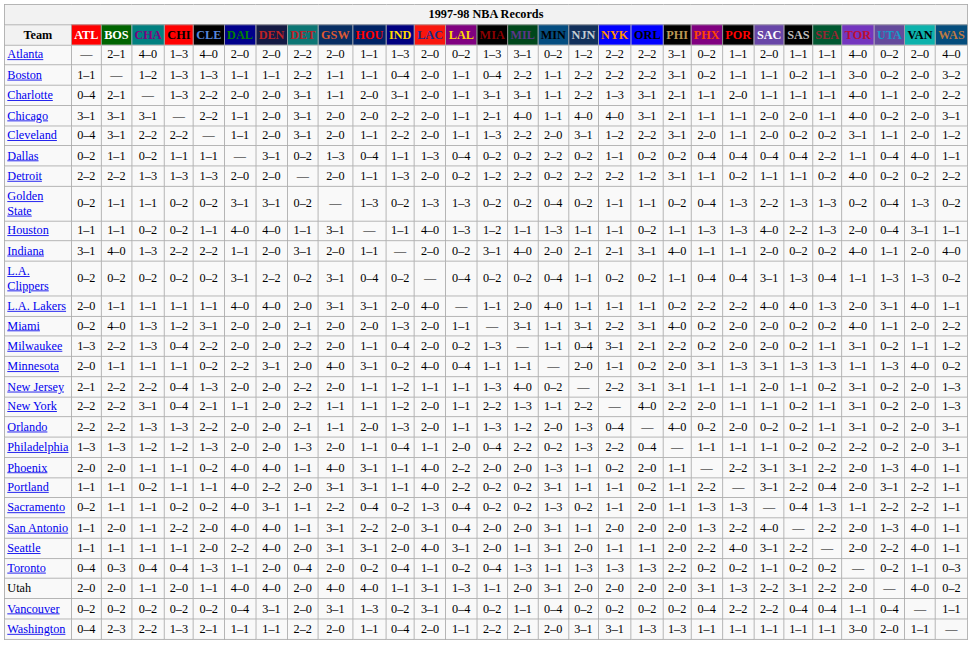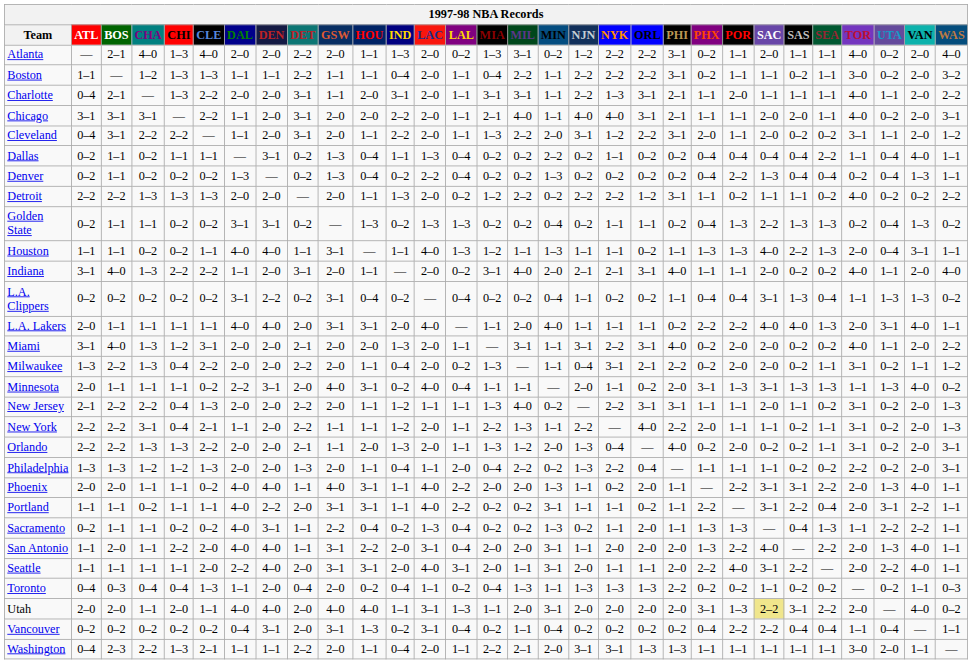 <table class="wikitable" style="font-size:90%; text-align:center;">
 <tr>
 <th colspan=30>1997-98 NBA Records</th>
 </tr>
 <tr>
 <th width=100>Team</th>
 <th style="background:#FF0000;color:#FFFFFF;width=35">ATL</th>
 <th style="background:#006400;color:#FFFFFF;width=35">BOS</th>
 <th style="background:#008080;color:#800080;width=35">CHA</th>
 <th style="background:#FF0000;color:#000000;width=35">CHI</th>
 <th style="background:#000000;color:#5787DC;width=35">CLE</th>
 <th style="background:#00008B;color:#008000;width=35">DAL</th>
 <th style="background:#141A44;color:#BC2224;width=35">DEN</th>
 <th style="background:#0C7674;color:#BB222C;width=35">DET</th>
 <th style="background:#072E63;color:#DC5A34;width=35">GSW</th>
 <th style="background:#002366;color:#FF0000;width=35">HOU</th>
 <th style="background:#000080;color:#FFD700;width=35">IND</th>
 <th style="background:#F9160D;color:#1A2E8B;width=35">LAC</th>
 <th style="background:#800080;color:#FFD700;width=35">LAL</th>
 <th style="background:#000000;color:#8B0000;width=35">MIA</th>
 <th style="background:#00471B;color:#5C378A;width=35">MIL</th>
 <th style="background:#044D80;color:#000000;width=35">MIN</th>
 <th style="background:#12305B;color:#C4CED4;width=35">NJN</th>
 <th style="background:#0000FF;color:#FF8C00;width=35">NYK</th>
 <th style="background:#0000FF;color:#000000;width=35">ORL</th>
 <th style="background:#000000;color:#BB9754;width=35">PHI</th>
 <th style="background:#800080;color:#FF4500;width=35">PHX</th>
 <th style="background:#000000;color:#FF0000;width=35">POR</th>
 <th style="background:#6846A8;color:#FFFFFF;width=35">SAC</th>
 <th style="background:#000000;color:#C0C0C0;width=35">SAS</th>
 <th style="background:#005831;color:#992634;width=35">SEA</th>
 <th style="background:#7436BF;color:#BE0F34;width=35">TOR</th>
 <th style="background:#644A9C;color:#149BC7;width=35">UTA</th>
 <th style="background:#0CB2AC;color:#000000;width=35">VAN</th>
 <th style="background:#044D7D;color:#BC7A44;width=35">WAS</th>
 </tr>
 <tr>
 <td style="text-align:left;"><a href='#'>Atlanta</a></td>
 <td>—</td>
 <td>2–1</td>
 <td>4–0</td>
 <td>1–3</td>
 <td>4–0</td>
 <td>2–0</td>
 <td>2–0</td>
 <td>2–2</td>
 <td>2–0</td>
 <td>1–1</td>
 <td>1–3</td>
 <td>2–0</td>
 <td>0–2</td>
 <td>1–3</td>
 <td>3–1</td>
 <td>0–2</td>
 <td>1–2</td>
 <td>2–2</td>
 <td>2–2</td>
 <td>3–1</td>
 <td>0–2</td>
 <td>1–1</td>
 <td>2–0</td>
 <td>1–1</td>
 <td>1–1</td>
 <td>4–0</td>
 <td>0–2</td>
 <td>2–0</td>
 <td>4–0</td>
 </tr>
 <tr>
 <td style="text-align:left;"><a href='#'>Boston</a></td>
 <td>1–1</td>
 <td>—</td>
 <td>1–2</td>
 <td>1–3</td>
 <td>1–3</td>
 <td>1–1</td>
 <td>1–1</td>
 <td>2–2</td>
 <td>1–1</td>
 <td>1–1</td>
 <td>0–4</td>
 <td>2–0</td>
 <td>1–1</td>
 <td>0–4</td>
 <td>2–2</td>
 <td>1–1</td>
 <td>2–2</td>
 <td>2–2</td>
 <td>2–2</td>
 <td>3–1</td>
 <td>0–2</td>
 <td>1–1</td>
 <td>1–1</td>
 <td>0–2</td>
 <td>1–1</td>
 <td>3–0</td>
 <td>0–2</td>
 <td>2–0</td>
 <td>3–2</td>
 </tr>
 <tr>
 <td style="text-align:left;"><a href='#'>Charlotte</a></td>
 <td>0–4</td>
 <td>2–1</td>
 <td>—</td>
 <td>1–3</td>
 <td>2–2</td>
 <td>2–0</td>
 <td>2–0</td>
 <td>3–1</td>
 <td>1–1</td>
 <td>2–0</td>
 <td>3–1</td>
 <td>2–0</td>
 <td>1–1</td>
 <td>3–1</td>
 <td>3–1</td>
 <td>1–1</td>
 <td>2–2</td>
 <td>1–3</td>
 <td>3–1</td>
 <td>2–1</td>
 <td>1–1</td>
 <td>2–0</td>
 <td>1–1</td>
 <td>1–1</td>
 <td>1–1</td>
 <td>4–0</td>
 <td>1–1</td>
 <td>2–0</td>
 <td>2–2</td>
 </tr>
 <tr>
 <td style="text-align:left;"><a href='#'>Chicago</a></td>
 <td>3–1</td>
 <td>3–1</td>
 <td>3–1</td>
 <td>—</td>
 <td>2–2</td>
 <td>1–1</td>
 <td>2–0</td>
 <td>3–1</td>
 <td>2–0</td>
 <td>2–0</td>
 <td>2–2</td>
 <td>2–0</td>
 <td>1–1</td>
 <td>2–1</td>
 <td>4–0</td>
 <td>1–1</td>
 <td>4–0</td>
 <td>4–0</td>
 <td>3–1</td>
 <td>2–1</td>
 <td>1–1</td>
 <td>1–1</td>
 <td>2–0</td>
 <td>2–0</td>
 <td>1–1</td>
 <td>4–0</td>
 <td>0–2</td>
 <td>2–0</td>
 <td>3–1</td>
 </tr>
 <tr>
 <td style="text-align:left;"><a href='#'>Cleveland</a></td>
 <td>0–4</td>
 <td>3–1</td>
 <td>2–2</td>
 <td>2–2</td>
 <td>—</td>
 <td>1–1</td>
 <td>2–0</td>
 <td>3–1</td>
 <td>2–0</td>
 <td>1–1</td>
 <td>2–2</td>
 <td>2–0</td>
 <td>1–1</td>
 <td>1–3</td>
 <td>2–2</td>
 <td>2–0</td>
 <td>3–1</td>
 <td>1–2</td>
 <td>2–2</td>
 <td>3–1</td>
 <td>2–0</td>
 <td>1–1</td>
 <td>2–0</td>
 <td>0–2</td>
 <td>0–2</td>
 <td>3–1</td>
 <td>1–1</td>
 <td>2–0</td>
 <td>1–2</td>
 </tr>
 <tr>
 <td style="text-align:left;"><a href='#'>Dallas</a></td>
 <td>0–2</td>
 <td>1–1</td>
 <td>0–2</td>
 <td>1–1</td>
 <td>1–1</td>
 <td>—</td>
 <td>3–1</td>
 <td>0–2</td>
 <td>1–3</td>
 <td>0–4</td>
 <td>1–1</td>
 <td>1–3</td>
 <td>0–4</td>
 <td>0–2</td>
 <td>0–2</td>
 <td>2–2</td>
 <td>0–2</td>
 <td>1–1</td>
 <td>0–2</td>
 <td>0–2</td>
 <td>0–4</td>
 <td>0–4</td>
 <td>0–4</td>
 <td>0–4</td>
 <td>2–2</td>
 <td>1–1</td>
 <td>0–4</td>
 <td>4–0</td>
 <td>1–1</td>
 </tr>
 <tr>
+<td style="text-align:left;"><a href='#'>Denver</a></td>
+<td>0–2</td>
+<td>1–1</td>
+<td>0–2</td>
+<td>0–2</td>
+<td>0–2</td>
+<td>1–3</td>
+<td>—</td>
+<td>0–2</td>
+<td>1–3</td>
+<td>0–4</td>
+<td>0–2</td>
+<td>2–2</td>
+<td>0–4</td>
+<td>0–2</td>
+<td>0–2</td>
+<td>1–3</td>
+<td>0–2</td>
+<td>0–2</td>
+<td>0–2</td>
+<td>0–2</td>
+<td>0–4</td>
+<td>2–2</td>
+<td>1–3</td>
+<td>0–4</td>
+<td>0–4</td>
+<td>0–2</td>
+<td>0–4</td>
+<td>1–3</td>
+<td>1–1</td>
+</tr>
+<tr>
 <td style="text-align:left;"><a href='#'>Detroit</a></td>
 <td>2–2</td>
 <td>2–2</td>
 <td>1–3</td>
 <td>1–3</td>
 <td>1–3</td>
 <td>2–0</td>
 <td>2–0</td>
 <td>—</td>
 <td>2–0</td>
 <td>1–1</td>
 <td>1–3</td>
 <td>2–0</td>
 <td>0–2</td>
 <td>1–2</td>
 <td>2–2</td>
 <td>0–2</td>
 <td>2–2</td>
 <td>2–2</td>
 <td>1–2</td>
 <td>3–1</td>
 <td>1–1</td>
 <td>0–2</td>
 <td>1–1</td>
 <td>1–1</td>
 <td>0–2</td>
 <td>4–0</td>
 <td>0–2</td>
 <td>0–2</td>
 <td>2–2</td>
 </tr>
 <tr>
 <td style="text-align:left;"><a href='#'>Golden State</a></td>
 <td>0–2</td>
 <td>1–1</td>
 <td>1–1</td>
 <td>0–2</td>
 <td>0–2</td>
 <td>3–1</td>
 <td>3–1</td>
 <td>0–2</td>
 <td>—</td>
 <td>1–3</td>
 <td>0–2</td>
 <td>1–3</td>
 <td>1–3</td>
 <td>0–2</td>
 <td>0–2</td>
 <td>0–4</td>
 <td>0–2</td>
 <td>1–1</td>
 <td>1–1</td>
 <td>0–2</td>
 <td>0–4</td>
 <td>1–3</td>
 <td>2–2</td>
 <td>1–3</td>
 <td>1–3</td>
 <td>0–2</td>
 <td>0–4</td>
 <td>1–3</td>
 <td>0–2</td>
 </tr>
 <tr>
 <td style="text-align:left;"><a href='#'>Houston</a></td>
 <td>1–1</td>
 <td>1–1</td>
 <td>0–2</td>
 <td>0–2</td>
 <td>1–1</td>
 <td>4–0</td>
 <td>4–0</td>
 <td>1–1</td>
 <td>3–1</td>
 <td>—</td>
 <td>1–1</td>
 <td>4–0</td>
 <td>1–3</td>
 <td>1–2</td>
 <td>1–1</td>
 <td>1–3</td>
 <td>1–1</td>
 <td>1–1</td>
 <td>0–2</td>
 <td>1–1</td>
 <td>1–3</td>
 <td>1–3</td>
 <td>4–0</td>
 <td>2–2</td>
 <td>1–3</td>
 <td>2–0</td>
 <td>0–4</td>
 <td>3–1</td>
 <td>1–1</td>
 </tr>
 <tr>
 <td style="text-align:left;"><a href='#'>Indiana</a></td>
 <td>3–1</td>
 <td>4–0</td>
 <td>1–3</td>
 <td>2–2</td>
 <td>2–2</td>
 <td>1–1</td>
 <td>2–0</td>
 <td>3–1</td>
 <td>2–0</td>
 <td>1–1</td>
 <td>—</td>
 <td>2–0</td>
 <td>0–2</td>
 <td>3–1</td>
 <td>4–0</td>
 <td>2–0</td>
 <td>2–1</td>
 <td>2–1</td>
 <td>3–1</td>
 <td>4–0</td>
 <td>1–1</td>
 <td>1–1</td>
 <td>2–0</td>
 <td>0–2</td>
 <td>0–2</td>
 <td>4–0</td>
 <td>1–1</td>
 <td>2–0</td>
 <td>4–0</td>
 </tr>
 <tr>
 <td style="text-align:left;"><a href='#'>L.A. Clippers</a></td>
 <td>0–2</td>
 <td>0–2</td>
 <td>0–2</td>
 <td>0–2</td>
 <td>0–2</td>
 <td>3–1</td>
 <td>2–2</td>
 <td>0–2</td>
 <td>3–1</td>
 <td>0–4</td>
 <td>0–2</td>
 <td>—</td>
 <td>0–4</td>
 <td>0–2</td>
 <td>0–2</td>
 <td>0–4</td>
 <td>1–1</td>
 <td>0–2</td>
 <td>0–2</td>
 <td>1–1</td>
 <td>0–4</td>
 <td>0–4</td>
 <td>3–1</td>
 <td>1–3</td>
 <td>0–4</td>
 <td>1–1</td>
 <td>1–3</td>
 <td>1–3</td>
 <td>0–2</td>
 </tr>
 <tr>
 <td style="text-align:left;"><a href='#'>L.A. Lakers</a></td>
 <td>2–0</td>
 <td>1–1</td>
 <td>1–1</td>
 <td>1–1</td>
 <td>1–1</td>
 <td>4–0</td>
 <td>4–0</td>
 <td>2–0</td>
 <td>3–1</td>
 <td>3–1</td>
 <td>2–0</td>
 <td>4–0</td>
 <td>—</td>
 <td>1–1</td>
 <td>2–0</td>
 <td>4–0</td>
 <td>1–1</td>
 <td>1–1</td>
 <td>1–1</td>
 <td>0–2</td>
 <td>2–2</td>
 <td>2–2</td>
 <td>4–0</td>
 <td>4–0</td>
 <td>1–3</td>
 <td>2–0</td>
 <td>3–1</td>
 <td>4–0</td>
 <td>1–1</td>
 </tr>
 <tr>
 <td style="text-align:left;"><a href='#'>Miami</a></td>
-<td>0–2</td>
+<td>3–1</td>
 <td>4–0</td>
 <td>1–3</td>
 <td>1–2</td>
 <td>3–1</td>
 <td>2–0</td>
 <td>2–0</td>
 <td>2–1</td>
 <td>2–0</td>
 <td>2–0</td>
 <td>1–3</td>
 <td>2–0</td>
 <td>1–1</td>
 <td>—</td>
 <td>3–1</td>
 <td>1–1</td>
 <td>3–1</td>
 <td>2–2</td>
 <td>3–1</td>
 <td>4–0</td>
 <td>0–2</td>
 <td>2–0</td>
 <td>2–0</td>
 <td>0–2</td>
 <td>0–2</td>
 <td>4–0</td>
 <td>1–1</td>
 <td>2–0</td>
 <td>2–2</td>
 </tr>
 <tr>
 <td style="text-align:left;"><a href='#'>Milwaukee</a></td>
 <td>1–3</td>
 <td>2–2</td>
 <td>1–3</td>
 <td>0–4</td>
 <td>2–2</td>
 <td>2–0</td>
 <td>2–0</td>
 <td>2–2</td>
 <td>2–0</td>
 <td>1–1</td>
 <td>0–4</td>
 <td>2–0</td>
 <td>0–2</td>
 <td>1–3</td>
 <td>—</td>
 <td>1–1</td>
 <td>0–4</td>
 <td>3–1</td>
 <td>2–1</td>
 <td>2–2</td>
 <td>0–2</td>
 <td>2–0</td>
 <td>2–0</td>
 <td>0–2</td>
 <td>1–1</td>
 <td>3–1</td>
 <td>0–2</td>
 <td>1–1</td>
 <td>1–2</td>
 </tr>
 <tr>
 <td style="text-align:left;"><a href='#'>Minnesota</a></td>
 <td>2–0</td>
 <td>1–1</td>
 <td>1–1</td>
 <td>1–1</td>
 <td>0–2</td>
 <td>2–2</td>
 <td>3–1</td>
 <td>2–0</td>
 <td>4–0</td>
 <td>3–1</td>
 <td>0–2</td>
 <td>4–0</td>
 <td>0–4</td>
 <td>1–1</td>
 <td>1–1</td>
 <td>—</td>
 <td>2–0</td>
 <td>1–1</td>
 <td>0–2</td>
 <td>2–0</td>
 <td>3–1</td>
 <td>1–3</td>
 <td>3–1</td>
 <td>1–3</td>
 <td>1–3</td>
 <td>1–1</td>
 <td>1–3</td>
 <td>4–0</td>
 <td>0–2</td>
 </tr>
 <tr>
 <td style="text-align:left;"><a href='#'>New Jersey</a></td>
 <td>2–1</td>
 <td>2–2</td>
 <td>2–2</td>
 <td>0–4</td>
 <td>1–3</td>
 <td>2–0</td>
 <td>2–0</td>
 <td>2–2</td>
 <td>2–0</td>
 <td>1–1</td>
 <td>1–2</td>
 <td>1–1</td>
 <td>1–1</td>
 <td>1–3</td>
 <td>4–0</td>
 <td>0–2</td>
 <td>—</td>
 <td>2–2</td>
 <td>3–1</td>
 <td>3–1</td>
 <td>1–1</td>
 <td>1–1</td>
 <td>2–0</td>
 <td>1–1</td>
 <td>0–2</td>
 <td>3–1</td>
 <td>0–2</td>
 <td>2–0</td>
 <td>1–3</td>
 </tr>
 <tr>
 <td style="text-align:left;"><a href='#'>New York</a></td>
 <td>2–2</td>
 <td>2–2</td>
 <td>3–1</td>
 <td>0–4</td>
 <td>2–1</td>
 <td>1–1</td>
 <td>2–0</td>
 <td>2–2</td>
 <td>1–1</td>
 <td>1–1</td>
 <td>1–2</td>
 <td>2–0</td>
 <td>1–1</td>
 <td>2–2</td>
 <td>1–3</td>
 <td>1–1</td>
 <td>2–2</td>
 <td>—</td>
 <td>4–0</td>
 <td>2–2</td>
 <td>2–0</td>
 <td>1–1</td>
 <td>1–1</td>
 <td>0–2</td>
 <td>1–1</td>
 <td>3–1</td>
 <td>0–2</td>
 <td>2–0</td>
 <td>1–3</td>
 </tr>
 <tr>
 <td style="text-align:left;"><a href='#'>Orlando</a></td>
 <td>2–2</td>
 <td>2–2</td>
 <td>1–3</td>
 <td>1–3</td>
 <td>2–2</td>
 <td>2–0</td>
 <td>2–0</td>
 <td>2–1</td>
 <td>1–1</td>
 <td>2–0</td>
 <td>1–3</td>
 <td>2–0</td>
 <td>1–1</td>
 <td>1–3</td>
 <td>1–2</td>
 <td>2–0</td>
 <td>1–3</td>
 <td>0–4</td>
 <td>—</td>
 <td>4–0</td>
 <td>0–2</td>
 <td>2–0</td>
 <td>0–2</td>
 <td>0–2</td>
 <td>1–1</td>
 <td>3–1</td>
 <td>0–2</td>
 <td>2–0</td>
 <td>3–1</td>
 </tr>
 <tr>
 <td style="text-align:left;"><a href='#'>Philadelphia</a></td>
 <td>1–3</td>
 <td>1–3</td>
 <td>1–2</td>
 <td>1–2</td>
 <td>1–3</td>
 <td>2–0</td>
 <td>2–0</td>
 <td>1–3</td>
 <td>2–0</td>
 <td>1–1</td>
 <td>0–4</td>
 <td>1–1</td>
 <td>2–0</td>
 <td>0–4</td>
 <td>2–2</td>
 <td>0–2</td>
 <td>1–3</td>
 <td>2–2</td>
 <td>0–4</td>
 <td>—</td>
 <td>1–1</td>
 <td>1–1</td>
 <td>1–1</td>
 <td>0–2</td>
 <td>0–2</td>
 <td>2–2</td>
 <td>0–2</td>
 <td>2–0</td>
 <td>3–1</td>
 </tr>
 <tr>
 <td style="text-align:left;"><a href='#'>Phoenix</a></td>
 <td>2–0</td>
 <td>2–0</td>
 <td>1–1</td>
 <td>1–1</td>
 <td>0–2</td>
 <td>4–0</td>
 <td>4–0</td>
 <td>1–1</td>
 <td>4–0</td>
 <td>3–1</td>
 <td>1–1</td>
 <td>4–0</td>
 <td>2–2</td>
 <td>2–0</td>
 <td>2–0</td>
 <td>1–3</td>
 <td>1–1</td>
 <td>0–2</td>
 <td>2–0</td>
 <td>1–1</td>
 <td>—</td>
 <td>2–2</td>
 <td>3–1</td>
 <td>3–1</td>
 <td>2–2</td>
 <td>2–0</td>
 <td>1–3</td>
 <td>4–0</td>
 <td>1–1</td>
 </tr>
 <tr>
 <td style="text-align:left;"><a href='#'>Portland</a></td>
 <td>1–1</td>
 <td>1–1</td>
 <td>0–2</td>
 <td>1–1</td>
 <td>1–1</td>
 <td>4–0</td>
 <td>2–2</td>
 <td>2–0</td>
 <td>3–1</td>
 <td>3–1</td>
 <td>1–1</td>
 <td>4–0</td>
 <td>2–2</td>
 <td>0–2</td>
 <td>0–2</td>
 <td>3–1</td>
 <td>1–1</td>
 <td>1–1</td>
 <td>0–2</td>
 <td>1–1</td>
 <td>2–2</td>
 <td>—</td>
 <td>3–1</td>
 <td>2–2</td>
 <td>0–4</td>
 <td>2–0</td>
 <td>3–1</td>
 <td>2–2</td>
 <td>1–1</td>
 </tr>
 <tr>
 <td style="text-align:left;"><a href='#'>Sacramento</a></td>
 <td>0–2</td>
 <td>1–1</td>
 <td>1–1</td>
 <td>0–2</td>
 <td>0–2</td>
 <td>4–0</td>
 <td>3–1</td>
 <td>1–1</td>
 <td>2–2</td>
 <td>0–4</td>
 <td>0–2</td>
 <td>1–3</td>
 <td>0–4</td>
 <td>0–2</td>
 <td>0–2</td>
 <td>1–3</td>
 <td>0–2</td>
 <td>1–1</td>
 <td>2–0</td>
 <td>1–1</td>
 <td>1–3</td>
 <td>1–3</td>
 <td>—</td>
 <td>0–4</td>
 <td>1–3</td>
 <td>1–1</td>
 <td>2–2</td>
 <td>2–2</td>
 <td>1–1</td>
 </tr>
 <tr>
 <td style="text-align:left;"><a href='#'>San Antonio</a></td>
 <td>1–1</td>
 <td>2–0</td>
 <td>1–1</td>
 <td>2–2</td>
 <td>2–0</td>
 <td>4–0</td>
 <td>4–0</td>
 <td>1–1</td>
 <td>3–1</td>
 <td>2–2</td>
 <td>2–0</td>
 <td>3–1</td>
 <td>0–4</td>
 <td>2–0</td>
 <td>2–0</td>
 <td>3–1</td>
 <td>1–1</td>
 <td>2–0</td>
 <td>2–0</td>
 <td>2–0</td>
 <td>1–3</td>
 <td>2–2</td>
 <td>4–0</td>
 <td>—</td>
 <td>2–2</td>
 <td>2–0</td>
 <td>1–3</td>
 <td>4–0</td>
 <td>1–1</td>
 </tr>
 <tr>
 <td style="text-align:left;"><a href='#'>Seattle</a></td>
 <td>1–1</td>
 <td>1–1</td>
 <td>1–1</td>
 <td>1–1</td>
 <td>2–0</td>
 <td>2–2</td>
 <td>4–0</td>
 <td>2–0</td>
 <td>3–1</td>
 <td>3–1</td>
 <td>2–0</td>
 <td>4–0</td>
 <td>3–1</td>
 <td>2–0</td>
 <td>1–1</td>
 <td>3–1</td>
 <td>2–0</td>
 <td>1–1</td>
 <td>1–1</td>
 <td>2–0</td>
 <td>2–2</td>
 <td>4–0</td>
 <td>3–1</td>
 <td>2–2</td>
 <td>—</td>
 <td>2–0</td>
 <td>2–2</td>
 <td>4–0</td>
 <td>1–1</td>
 </tr>
 <tr>
 <td style="text-align:left;"><a href='#'>Toronto</a></td>
 <td>0–4</td>
 <td>0–3</td>
 <td>0–4</td>
 <td>0–4</td>
 <td>1–3</td>
 <td>1–1</td>
 <td>2–0</td>
 <td>0–4</td>
 <td>2–0</td>
 <td>0–2</td>
 <td>0–4</td>
 <td>1–1</td>
 <td>0–2</td>
 <td>0–4</td>
 <td>1–3</td>
 <td>1–1</td>
 <td>1–3</td>
 <td>1–3</td>
 <td>1–3</td>
 <td>2–2</td>
 <td>0–2</td>
 <td>0–2</td>
 <td>1–1</td>
 <td>0–2</td>
 <td>0–2</td>
 <td>—</td>
 <td>0–2</td>
 <td>1–1</td>
 <td>0–3</td>
 </tr>
 <tr>
 <td style="text-align:left;">Utah</td>
 <td>2–0</td>
 <td>2–0</td>
 <td>1–1</td>
 <td>2–0</td>
 <td>1–1</td>
 <td>4–0</td>
 <td>4–0</td>
 <td>2–0</td>
 <td>4–0</td>
 <td>4–0</td>
 <td>1–1</td>
 <td>3–1</td>
 <td>1–3</td>
 <td>1–1</td>
 <td>2–0</td>
 <td>3–1</td>
 <td>2–0</td>
 <td>2–0</td>
 <td>2–0</td>
 <td>2–0</td>
 <td>3–1</td>
 <td>1–3</td>
-<td>2–2</td>
+<td style="background: khaki;">2–2</td>
 <td>3–1</td>
 <td>2–2</td>
 <td>2–0</td>
 <td>—</td>
 <td>4–0</td>
 <td>0–2</td>
 </tr>
 <tr>
 <td style="text-align:left;"><a href='#'>Vancouver</a></td>
 <td>0–2</td>
 <td>0–2</td>
 <td>0–2</td>
 <td>0–2</td>
 <td>0–2</td>
 <td>0–4</td>
 <td>3–1</td>
 <td>2–0</td>
 <td>3–1</td>
 <td>1–3</td>
 <td>0–2</td>
 <td>3–1</td>
 <td>0–4</td>
 <td>0–2</td>
 <td>1–1</td>
 <td>0–4</td>
 <td>0–2</td>
 <td>0–2</td>
 <td>0–2</td>
 <td>0–2</td>
 <td>0–4</td>
 <td>2–2</td>
 <td>2–2</td>
 <td>0–4</td>
 <td>0–4</td>
 <td>1–1</td>
 <td>0–4</td>
 <td>—</td>
 <td>1–1</td>
 </tr>
 <tr>
 <td style="text-align:left;"><a href='#'>Washington</a></td>
 <td>0–4</td>
 <td>2–3</td>
 <td>2–2</td>
 <td>1–3</td>
 <td>2–1</td>
 <td>1–1</td>
 <td>1–1</td>
 <td>2–2</td>
 <td>2–0</td>
 <td>1–1</td>
 <td>0–4</td>
 <td>2–0</td>
 <td>1–1</td>
 <td>2–2</td>
 <td>2–1</td>
 <td>2–0</td>
 <td>3–1</td>
 <td>3–1</td>
 <td>1–3</td>
 <td>1–3</td>
 <td>1–1</td>
 <td>1–1</td>
 <td>1–1</td>
 <td>1–1</td>
 <td>1–1</td>
 <td>3–0</td>
 <td>2–0</td>
 <td>1–1</td>
 <td>—</td>
 </tr>
 </table>
